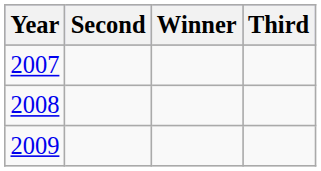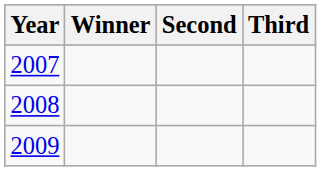 <table class="wikitable sortable" style="font-size:95%">
 <tr style="background:#ccccff;">
 <th>Year</th>
+<th>Winner</th>
 <th>Second</th>
-<th>Winner</th>
 <th>Third</th>
 </tr>
 <tr>
 <td><a href='#'>2007</a></td>
 <td></td>
 <td></td>
 <td></td>
 </tr>
 <tr>
 <td><a href='#'>2008</a></td>
 <td></td>
 <td></td>
 <td></td>
 </tr>
 <tr>
 <td><a href='#'>2009</a></td>
 <td></td>
 <td></td>
 <td></td>
 </tr>
 </table>
